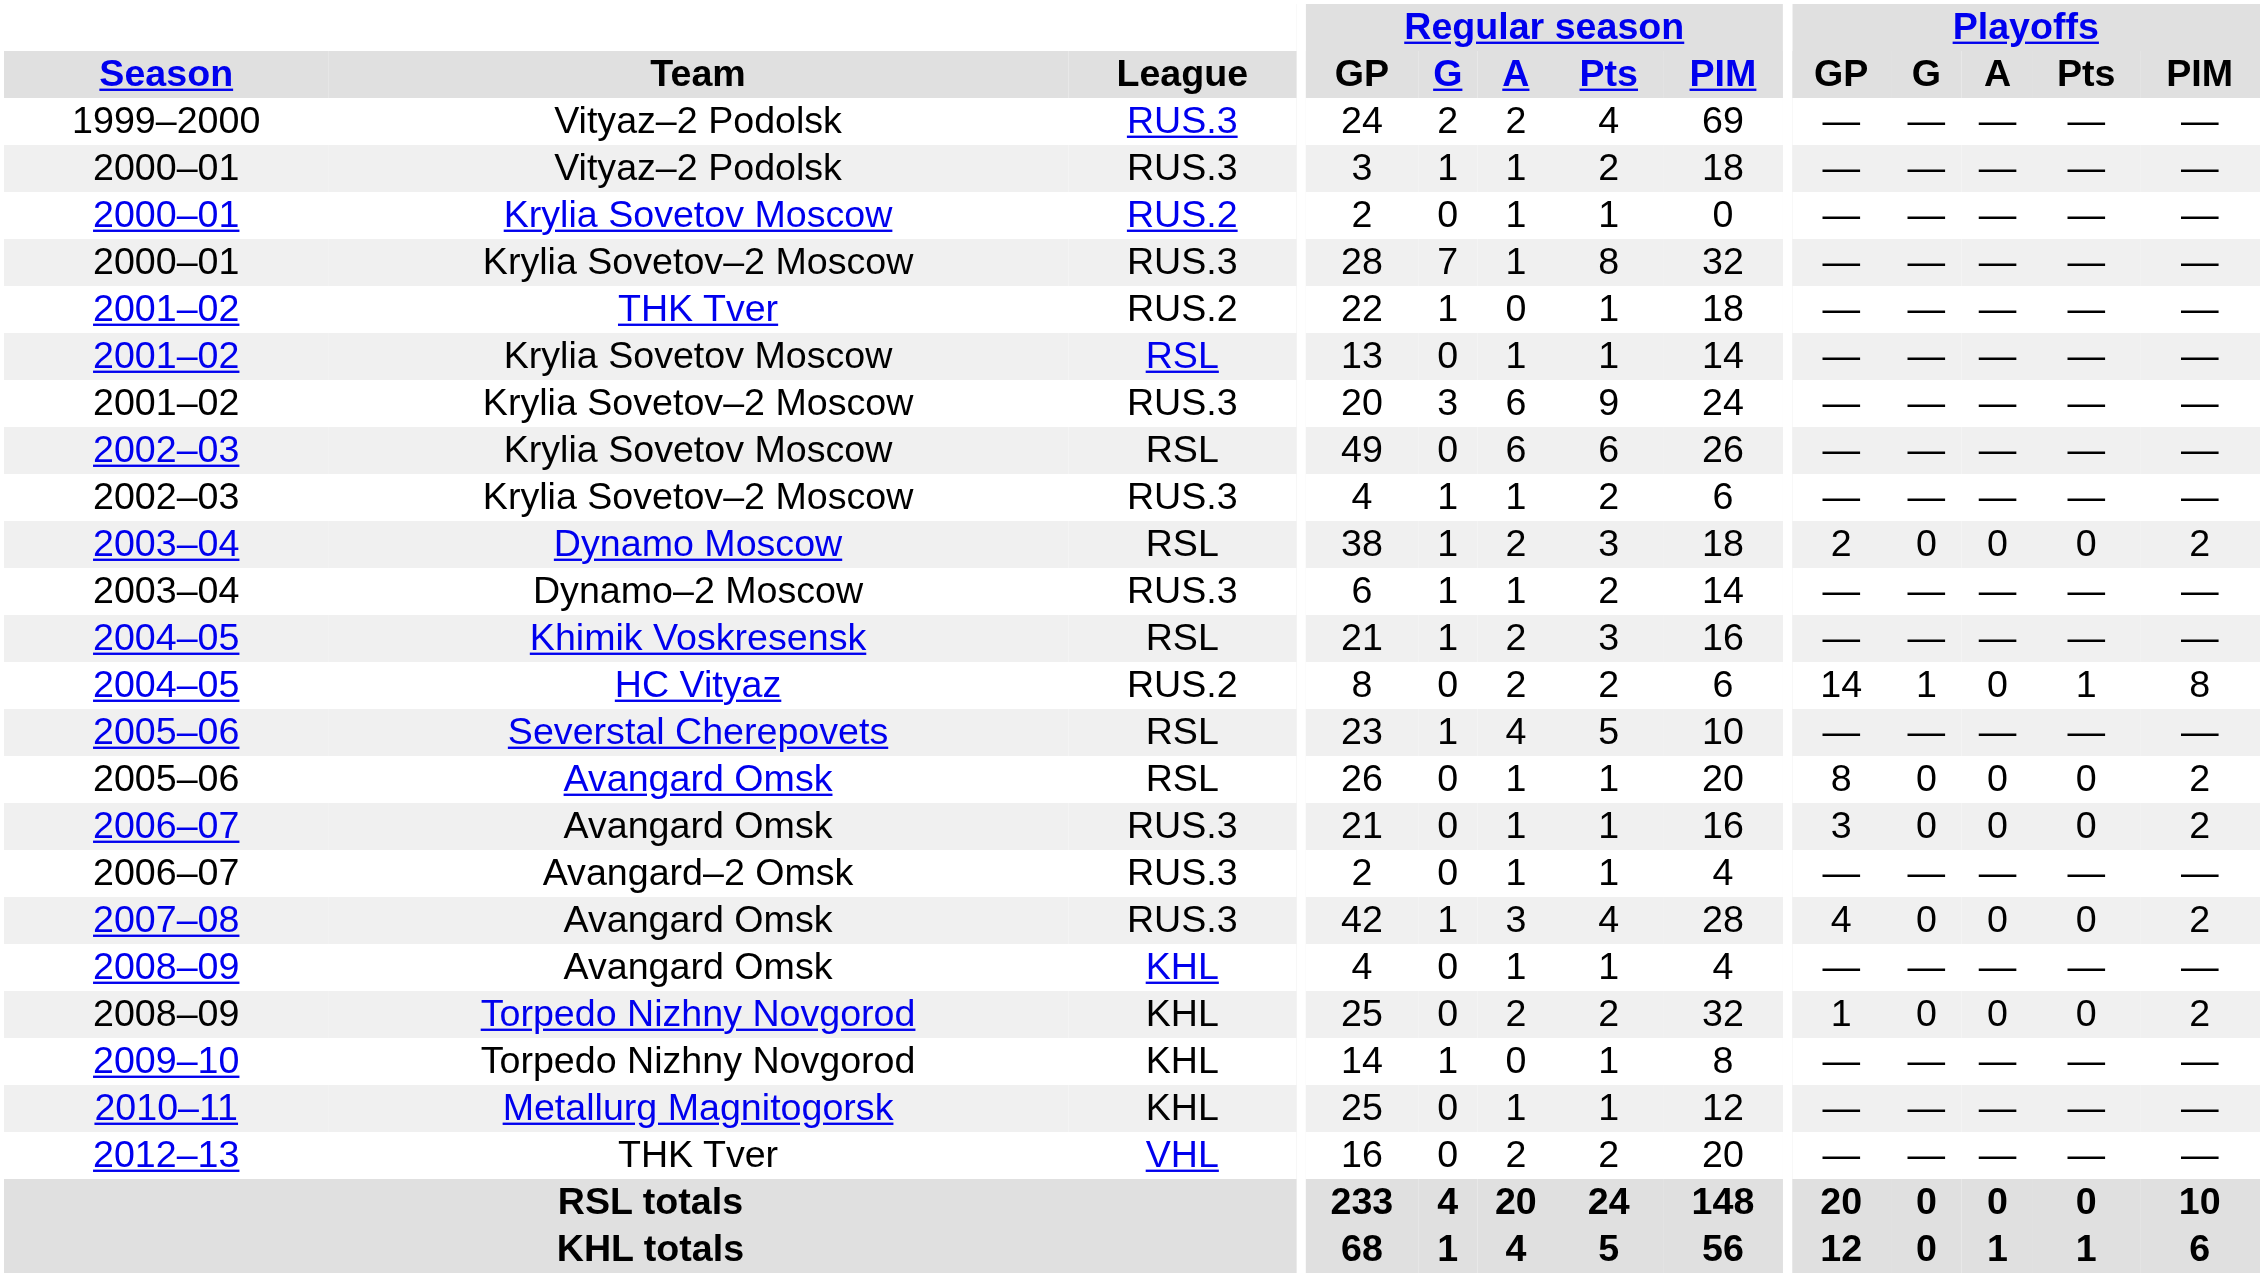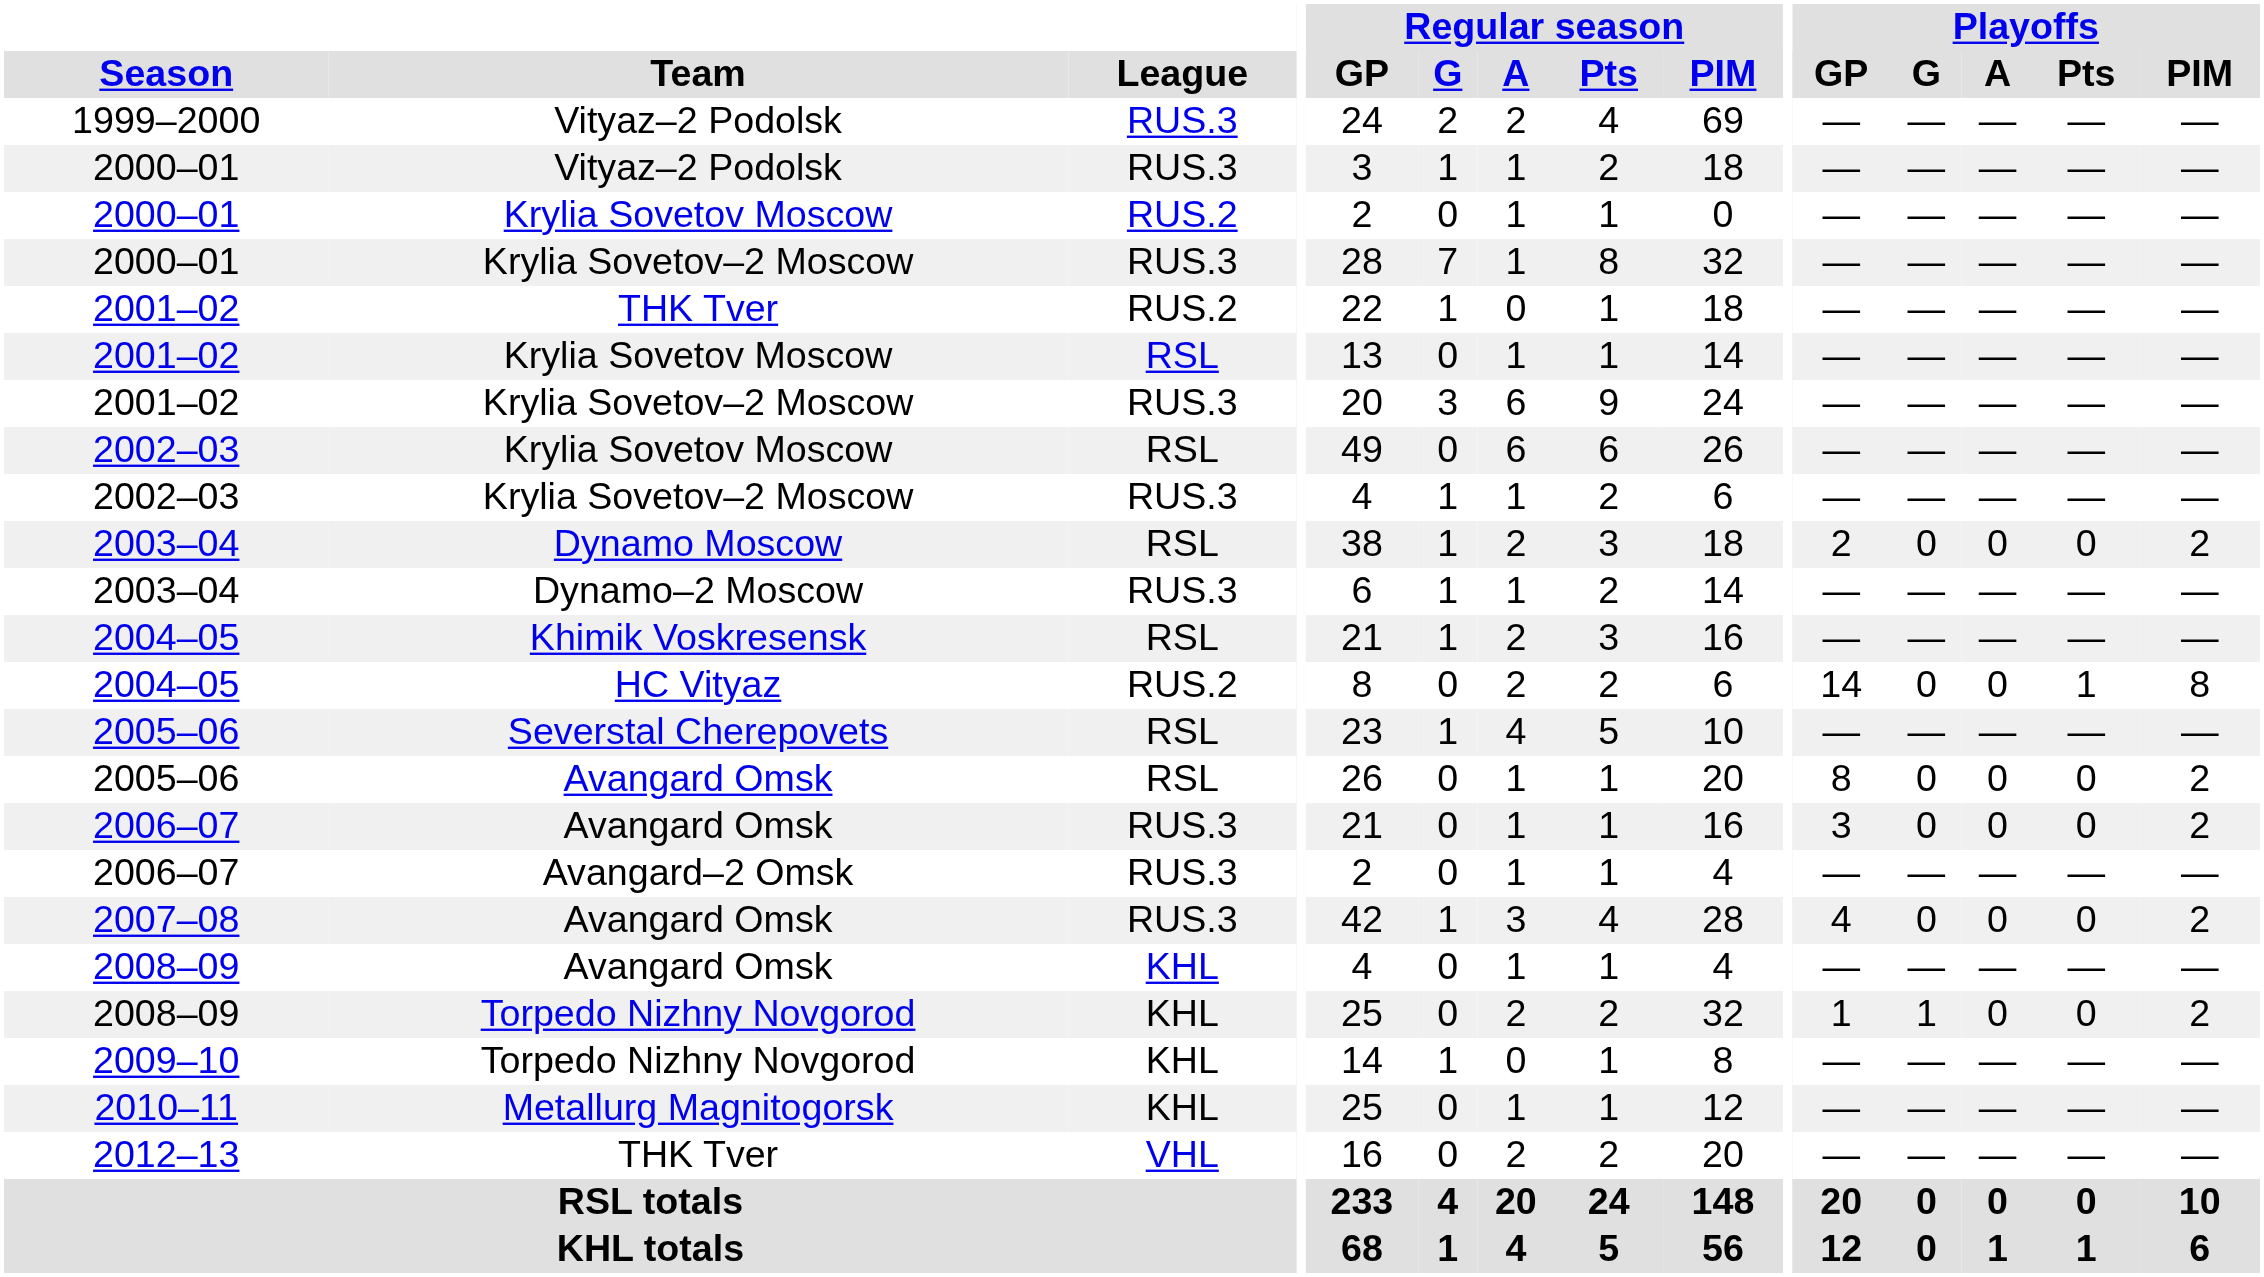 <table border="0" cellpadding="1" cellspacing="0" style="text-align:center; width:60em">
 <tr bgcolor="#e0e0e0">
 <th colspan="3" bgcolor="#ffffff"></th>
 <th rowspan="99" bgcolor="#ffffff"></th>
 <th colspan="5"><a href='#'>Regular season</a></th>
 <th rowspan="99" bgcolor="#ffffff"></th>
 <th colspan="5"><a href='#'>Playoffs</a></th>
 </tr>
 <tr bgcolor="#e0e0e0">
 <th><a href='#'>Season</a></th>
 <th>Team</th>
 <th>League</th>
 <th>GP</th>
 <th><a href='#'>G</a></th>
 <th><a href='#'>A</a></th>
 <th><a href='#'>Pts</a></th>
 <th><a href='#'>PIM</a></th>
 <th>GP</th>
 <th>G</th>
 <th>A</th>
 <th>Pts</th>
 <th>PIM</th>
 </tr>
 <tr>
 <td>1999–2000</td>
 <td>Vityaz–2 Podolsk</td>
 <td><a href='#'>RUS.3</a></td>
 <td>24</td>
 <td>2</td>
 <td>2</td>
 <td>4</td>
 <td>69</td>
 <td>—</td>
 <td>—</td>
 <td>—</td>
 <td>—</td>
 <td>—</td>
 </tr>
 <tr bgcolor="#f0f0f0">
 <td>2000–01</td>
 <td>Vityaz–2 Podolsk</td>
 <td>RUS.3</td>
 <td>3</td>
 <td>1</td>
 <td>1</td>
 <td>2</td>
 <td>18</td>
 <td>—</td>
 <td>—</td>
 <td>—</td>
 <td>—</td>
 <td>—</td>
 </tr>
 <tr>
 <td><a href='#'>2000–01</a></td>
 <td><a href='#'>Krylia Sovetov Moscow</a></td>
 <td><a href='#'>RUS.2</a></td>
 <td>2</td>
 <td>0</td>
 <td>1</td>
 <td>1</td>
 <td>0</td>
 <td>—</td>
 <td>—</td>
 <td>—</td>
 <td>—</td>
 <td>—</td>
 </tr>
 <tr bgcolor="#f0f0f0">
 <td>2000–01</td>
 <td>Krylia Sovetov–2 Moscow</td>
 <td>RUS.3</td>
 <td>28</td>
 <td>7</td>
 <td>1</td>
 <td>8</td>
 <td>32</td>
 <td>—</td>
 <td>—</td>
 <td>—</td>
 <td>—</td>
 <td>—</td>
 </tr>
 <tr>
 <td><a href='#'>2001–02</a></td>
 <td><a href='#'>THK Tver</a></td>
 <td>RUS.2</td>
 <td>22</td>
 <td>1</td>
 <td>0</td>
 <td>1</td>
 <td>18</td>
 <td>—</td>
 <td>—</td>
 <td>—</td>
 <td>—</td>
 <td>—</td>
 </tr>
 <tr bgcolor="#f0f0f0">
 <td><a href='#'>2001–02</a></td>
 <td>Krylia Sovetov Moscow</td>
 <td><a href='#'>RSL</a></td>
 <td>13</td>
 <td>0</td>
 <td>1</td>
 <td>1</td>
 <td>14</td>
 <td>—</td>
 <td>—</td>
 <td>—</td>
 <td>—</td>
 <td>—</td>
 </tr>
 <tr>
 <td>2001–02</td>
 <td>Krylia Sovetov–2 Moscow</td>
 <td>RUS.3</td>
 <td>20</td>
 <td>3</td>
 <td>6</td>
 <td>9</td>
 <td>24</td>
 <td>—</td>
 <td>—</td>
 <td>—</td>
 <td>—</td>
 <td>—</td>
 </tr>
 <tr bgcolor="#f0f0f0">
 <td><a href='#'>2002–03</a></td>
 <td>Krylia Sovetov Moscow</td>
 <td>RSL</td>
 <td>49</td>
 <td>0</td>
 <td>6</td>
 <td>6</td>
 <td>26</td>
 <td>—</td>
 <td>—</td>
 <td>—</td>
 <td>—</td>
 <td>—</td>
 </tr>
 <tr>
 <td>2002–03</td>
 <td>Krylia Sovetov–2 Moscow</td>
 <td>RUS.3</td>
 <td>4</td>
 <td>1</td>
 <td>1</td>
 <td>2</td>
 <td>6</td>
 <td>—</td>
 <td>—</td>
 <td>—</td>
 <td>—</td>
 <td>—</td>
 </tr>
 <tr bgcolor="#f0f0f0">
 <td><a href='#'>2003–04</a></td>
 <td><a href='#'>Dynamo Moscow</a></td>
 <td>RSL</td>
 <td>38</td>
 <td>1</td>
 <td>2</td>
 <td>3</td>
 <td>18</td>
 <td>2</td>
 <td>0</td>
 <td>0</td>
 <td>0</td>
 <td>2</td>
 </tr>
 <tr>
 <td>2003–04</td>
 <td>Dynamo–2 Moscow</td>
 <td>RUS.3</td>
 <td>6</td>
 <td>1</td>
 <td>1</td>
 <td>2</td>
 <td>14</td>
 <td>—</td>
 <td>—</td>
 <td>—</td>
 <td>—</td>
 <td>—</td>
 </tr>
 <tr bgcolor="#f0f0f0">
 <td><a href='#'>2004–05</a></td>
 <td><a href='#'>Khimik Voskresensk</a></td>
 <td>RSL</td>
 <td>21</td>
 <td>1</td>
 <td>2</td>
 <td>3</td>
 <td>16</td>
 <td>—</td>
 <td>—</td>
 <td>—</td>
 <td>—</td>
 <td>—</td>
 </tr>
 <tr>
 <td><a href='#'>2004–05</a></td>
 <td><a href='#'>HC Vityaz</a></td>
 <td>RUS.2</td>
 <td>8</td>
 <td>0</td>
 <td>2</td>
 <td>2</td>
 <td>6</td>
 <td>14</td>
-<td>1</td>
+<td>0</td>
 <td>0</td>
 <td>1</td>
 <td>8</td>
 </tr>
 <tr bgcolor="#f0f0f0">
 <td><a href='#'>2005–06</a></td>
 <td><a href='#'>Severstal Cherepovets</a></td>
 <td>RSL</td>
 <td>23</td>
 <td>1</td>
 <td>4</td>
 <td>5</td>
 <td>10</td>
 <td>—</td>
 <td>—</td>
 <td>—</td>
 <td>—</td>
 <td>—</td>
 </tr>
 <tr>
 <td>2005–06</td>
 <td><a href='#'>Avangard Omsk</a></td>
 <td>RSL</td>
 <td>26</td>
 <td>0</td>
 <td>1</td>
 <td>1</td>
 <td>20</td>
 <td>8</td>
 <td>0</td>
 <td>0</td>
 <td>0</td>
 <td>2</td>
 </tr>
 <tr bgcolor="#f0f0f0">
 <td><a href='#'>2006–07</a></td>
 <td>Avangard Omsk</td>
 <td>RUS.3</td>
 <td>21</td>
 <td>0</td>
 <td>1</td>
 <td>1</td>
 <td>16</td>
 <td>3</td>
 <td>0</td>
 <td>0</td>
 <td>0</td>
 <td>2</td>
 </tr>
 <tr>
 <td>2006–07</td>
 <td>Avangard–2 Omsk</td>
 <td>RUS.3</td>
 <td>2</td>
 <td>0</td>
 <td>1</td>
 <td>1</td>
 <td>4</td>
 <td>—</td>
 <td>—</td>
 <td>—</td>
 <td>—</td>
 <td>—</td>
 </tr>
 <tr bgcolor="#f0f0f0">
 <td><a href='#'>2007–08</a></td>
 <td>Avangard Omsk</td>
 <td>RUS.3</td>
 <td>42</td>
 <td>1</td>
 <td>3</td>
 <td>4</td>
 <td>28</td>
 <td>4</td>
 <td>0</td>
 <td>0</td>
 <td>0</td>
 <td>2</td>
 </tr>
 <tr>
 <td><a href='#'>2008–09</a></td>
 <td>Avangard Omsk</td>
 <td><a href='#'>KHL</a></td>
 <td>4</td>
 <td>0</td>
 <td>1</td>
 <td>1</td>
 <td>4</td>
 <td>—</td>
 <td>—</td>
 <td>—</td>
 <td>—</td>
 <td>—</td>
 </tr>
 <tr bgcolor="#f0f0f0">
 <td>2008–09</td>
 <td><a href='#'>Torpedo Nizhny Novgorod</a></td>
 <td>KHL</td>
 <td>25</td>
 <td>0</td>
 <td>2</td>
 <td>2</td>
 <td>32</td>
 <td>1</td>
-<td>0</td>
+<td>1</td>
 <td>0</td>
 <td>0</td>
 <td>2</td>
 </tr>
 <tr>
 <td><a href='#'>2009–10</a></td>
 <td>Torpedo Nizhny Novgorod</td>
 <td>KHL</td>
 <td>14</td>
 <td>1</td>
 <td>0</td>
 <td>1</td>
 <td>8</td>
 <td>—</td>
 <td>—</td>
 <td>—</td>
 <td>—</td>
 <td>—</td>
 </tr>
 <tr bgcolor="#f0f0f0">
 <td><a href='#'>2010–11</a></td>
 <td><a href='#'>Metallurg Magnitogorsk</a></td>
 <td>KHL</td>
 <td>25</td>
 <td>0</td>
 <td>1</td>
 <td>1</td>
 <td>12</td>
 <td>—</td>
 <td>—</td>
 <td>—</td>
 <td>—</td>
 <td>—</td>
 </tr>
 <tr>
 <td><a href='#'>2012–13</a></td>
 <td>THK Tver</td>
 <td><a href='#'>VHL</a></td>
 <td>16</td>
 <td>0</td>
 <td>2</td>
 <td>2</td>
 <td>20</td>
 <td>—</td>
 <td>—</td>
 <td>—</td>
 <td>—</td>
 <td>—</td>
 </tr>
 <tr bgcolor="#e0e0e0">
 <th colspan="3">RSL totals</th>
 <th>233</th>
 <th>4</th>
 <th>20</th>
 <th>24</th>
 <th>148</th>
 <th>20</th>
 <th>0</th>
 <th>0</th>
 <th>0</th>
 <th>10</th>
 </tr>
 <tr bgcolor="#e0e0e0">
 <th colspan="3">KHL totals</th>
 <th>68</th>
 <th>1</th>
 <th>4</th>
 <th>5</th>
 <th>56</th>
 <th>12</th>
 <th>0</th>
 <th>1</th>
 <th>1</th>
 <th>6</th>
 </tr>
 </table>
